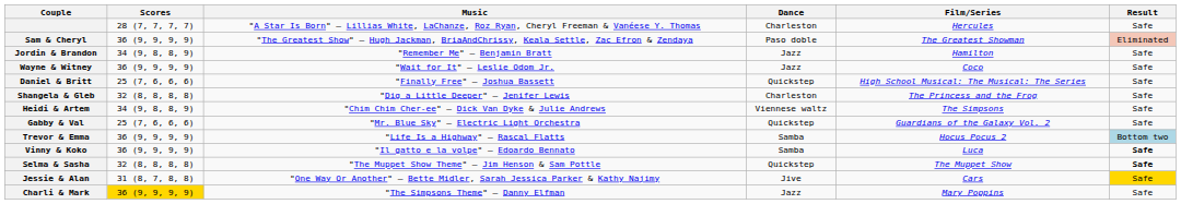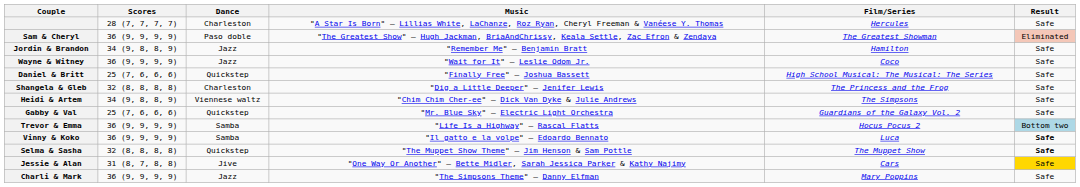 <table class="wikitable sortable" style="text-align:center; width: 90%">
 <tr>
 <th scope="col">Couple</th>
 <th scope="col">Scores</th>
+<th scope="col" class="unsortable">Dance</th>
 <th scope="col" class="unsortable">Music</th>
-<th scope="col" class="unsortable">Dance</th>
 <th scope="col" class="unsortable">Film/Series</th>
 <th scope="col" class="unsortable">Result</th>
 </tr>
 <tr>
 <th scope="row"></th>
 <td>28 (7, 7, 7, 7)</td>
+<td>Charleston</td>
 <td>"<a href='#'>A Star Is Born</a>" — <a href='#'>Lillias White</a>, <a href='#'>LaChanze</a>, <a href='#'>Roz Ryan</a>, Cheryl Freeman & <a href='#'>Vanéese Y. Thomas</a></td>
-<td>Charleston</td>
 <td><em><a href='#'>Hercules</a></em></td>
 <td>Safe</td>
 </tr>
 <tr>
 <th scope="row">Sam & Cheryl</th>
 <td>36 (9, 9, 9, 9)</td>
+<td>Paso doble</td>
 <td>"<a href='#'>The Greatest Show</a>" — <a href='#'>Hugh Jackman</a>, <a href='#'>BriaAndChrissy</a>, <a href='#'>Keala Settle</a>, <a href='#'>Zac Efron</a> & <a href='#'>Zendaya</a></td>
-<td>Paso doble</td>
 <td><em><a href='#'>The Greatest Showman</a></em></td>
 <td bgcolor= f4c7b8>Eliminated</td>
 </tr>
 <tr>
 <th scope="row">Jordin & Brandon</th>
 <td>34 (9, 8, 8, 9)</td>
+<td>Jazz</td>
 <td>"<a href='#'>Remember Me</a>" — <a href='#'>Benjamin Bratt</a></td>
-<td>Jazz</td>
 <td><em><a href='#'>Hamilton</a></em></td>
 <td>Safe</td>
 </tr>
 <tr>
 <th scope="row">Wayne & Witney</th>
 <td>36 (9, 9, 9, 9)</td>
+<td>Jazz</td>
 <td>"<a href='#'>Wait for It</a>" — <a href='#'>Leslie Odom Jr.</a></td>
-<td>Jazz</td>
 <td><em><a href='#'>Coco</a></em></td>
 <td>Safe</td>
 </tr>
 <tr>
 <th scope="row">Daniel & Britt</th>
 <td>25 (7, 6, 6, 6)</td>
+<td>Quickstep</td>
 <td>"<a href='#'>Finally Free</a>" — <a href='#'>Joshua Bassett</a></td>
-<td>Quickstep</td>
 <td><em><a href='#'>High School Musical: The Musical: The Series</a></em></td>
 <td>Safe</td>
 </tr>
 <tr>
 <th scope="row">Shangela & Gleb</th>
 <td>32 (8, 8, 8, 8)</td>
+<td>Charleston</td>
 <td>"<a href='#'>Dig a Little Deeper</a>" — <a href='#'>Jenifer Lewis</a></td>
-<td>Charleston</td>
 <td><em><a href='#'>The Princess and the Frog</a></em></td>
 <td>Safe</td>
 </tr>
 <tr>
 <th scope="row">Heidi & Artem</th>
 <td>34 (9, 8, 8, 9)</td>
+<td>Viennese waltz</td>
 <td>"<a href='#'>Chim Chim Cher-ee</a>" — <a href='#'>Dick Van Dyke</a> & <a href='#'>Julie Andrews</a></td>
-<td>Viennese waltz</td>
 <td><em><a href='#'>The Simpsons</a></em></td>
 <td>Safe</td>
 </tr>
 <tr>
 <th scope="row">Gabby & Val</th>
 <td>25 (7, 6, 6, 6)</td>
+<td>Quickstep</td>
 <td>"<a href='#'>Mr. Blue Sky</a>" — <a href='#'>Electric Light Orchestra</a></td>
-<td>Quickstep</td>
 <td><em><a href='#'>Guardians of the Galaxy Vol. 2</a></em></td>
 <td>Safe</td>
 </tr>
 <tr>
 <th scope="row">Trevor & Emma</th>
 <td>36 (9, 9, 9, 9)</td>
+<td>Samba</td>
 <td>"<a href='#'>Life Is a Highway</a>" — <a href='#'>Rascal Flatts</a></td>
-<td>Samba</td>
 <td><em><a href='#'>Hocus Pocus 2</a></em></td>
 <td bgcolor=lightblue>Bottom two</td>
 </tr>
 <tr>
 <th scope="row">Vinny & Koko</th>
 <td>36 (9, 9, 9, 9)</td>
+<td>Samba</td>
 <td>"<a href='#'>Il gatto e la volpe</a>" — <a href='#'>Edoardo Bennato</a></td>
-<td>Samba</td>
 <td><em><a href='#'>Luca</a></em></td>
 <td><strong>Safe</strong></td>
 </tr>
 <tr>
 <th scope="row">Selma & Sasha</th>
 <td>32 (8, 8, 8, 8)</td>
+<td>Quickstep</td>
 <td>"<a href='#'>The Muppet Show Theme</a>" — <a href='#'>Jim Henson</a> & <a href='#'>Sam Pottle</a></td>
-<td>Quickstep</td>
 <td><em><a href='#'>The Muppet Show</a></em></td>
 <td><strong>Safe</strong></td>
 </tr>
 <tr>
 <th scope="row">Jessie & Alan</th>
 <td>31 (8, 7, 8, 8)</td>
+<td>Jive</td>
 <td>"<a href='#'>One Way Or Another</a>" — <a href='#'>Bette Midler</a>, <a href='#'>Sarah Jessica Parker</a> & <a href='#'>Kathy Najimy</a></td>
-<td>Jive</td>
 <td><em><a href='#'>Cars</a></em></td>
 <td style="background: gold;">Safe</td>
 </tr>
 <tr>
 <th scope="row">Charli & Mark</th>
-<td style="background: gold;">36 (9, 9, 9, 9)</td>
+<td>36 (9, 9, 9, 9)</td>
+<td>Jazz</td>
 <td>"<a href='#'>The Simpsons Theme</a>" — <a href='#'>Danny Elfman</a></td>
-<td>Jazz</td>
 <td><em><a href='#'>Mary Poppins</a></em></td>
 <td>Safe</td>
 </tr>
 </table>
